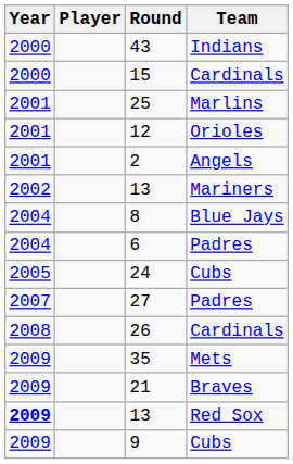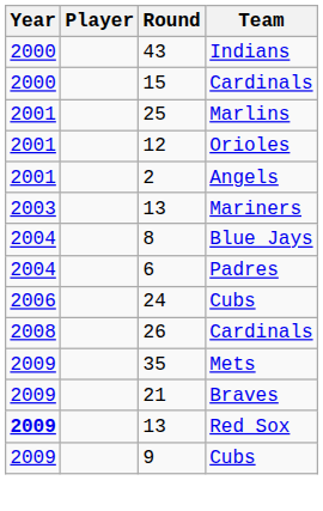 <table class=wikitable>
 <tr>
 <th>Year</th>
 <th>Player</th>
 <th>Round</th>
 <th>Team</th>
 </tr>
 <tr>
 <td><a href='#'>2000</a></td>
 <td></td>
 <td>43</td>
 <td><a href='#'>Indians</a></td>
 </tr>
 <tr>
 <td><a href='#'>2000</a></td>
 <td></td>
 <td>15</td>
 <td><a href='#'>Cardinals</a></td>
 </tr>
 <tr>
 <td><a href='#'>2001</a></td>
 <td></td>
 <td>25</td>
 <td><a href='#'>Marlins</a></td>
 </tr>
 <tr>
 <td><a href='#'>2001</a></td>
 <td></td>
 <td>12</td>
 <td><a href='#'>Orioles</a></td>
 </tr>
 <tr>
 <td><a href='#'>2001</a></td>
 <td></td>
 <td>2</td>
 <td><a href='#'>Angels</a></td>
 </tr>
 <tr>
-<td><a href='#'>2002</a></td>
+<td><a href='#'>2003</a></td>
 <td></td>
 <td>13</td>
 <td><a href='#'>Mariners</a></td>
 </tr>
 <tr>
 <td><a href='#'>2004</a></td>
 <td></td>
 <td>8</td>
 <td><a href='#'>Blue Jays</a></td>
 </tr>
 <tr>
 <td><a href='#'>2004</a></td>
 <td></td>
 <td>6</td>
 <td><a href='#'>Padres</a></td>
 </tr>
 <tr>
-<td><a href='#'>2005</a></td>
+<td><a href='#'>2006</a></td>
 <td></td>
 <td>24</td>
 <td><a href='#'>Cubs</a></td>
-</tr>
-<tr>
-<td><a href='#'>2007</a></td>
-<td></td>
-<td>27</td>
-<td><a href='#'>Padres</a></td>
 </tr>
 <tr>
 <td><a href='#'>2008</a></td>
 <td></td>
 <td>26</td>
 <td><a href='#'>Cardinals</a></td>
 </tr>
 <tr>
 <td><a href='#'>2009</a></td>
 <td></td>
 <td>35</td>
 <td><a href='#'>Mets</a></td>
 </tr>
 <tr>
 <td><a href='#'>2009</a></td>
 <td></td>
 <td>21</td>
 <td><a href='#'>Braves</a></td>
 </tr>
 <tr>
 <td><strong><a href='#'>2009</a></strong></td>
 <td></td>
 <td>13</td>
 <td><a href='#'>Red Sox</a></td>
 </tr>
 <tr>
 <td><a href='#'>2009</a></td>
 <td></td>
 <td>9</td>
 <td><a href='#'>Cubs</a></td>
 </tr>
 </table>
